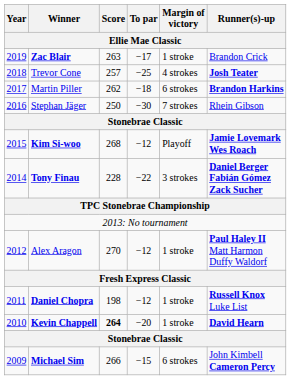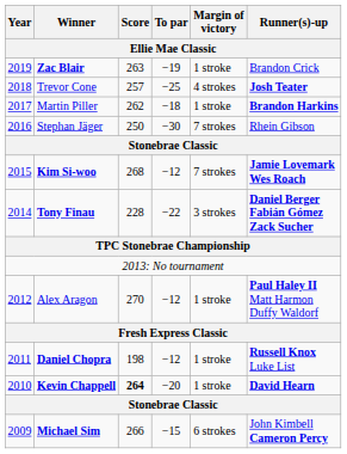 <table class=wikitable style=font-size:95%>
 <tr>
 <th>Year</th>
 <th>Winner</th>
 <th>Score</th>
 <th>To par</th>
 <th>Margin of<br>victory</th>
 <th>Runner(s)-up</th>
 </tr>
 <tr>
 <th colspan=7>Ellie Mae Classic</th>
 </tr>
 <tr>
 <td><a href='#'>2019</a></td>
 <td> <strong><a href='#'>Zac Blair</a></strong></td>
 <td align=center>263</td>
-<td align=center>−17</td>
+<td align=center>−19</td>
 <td>1 stroke</td>
 <td> <a href='#'>Brandon Crick</a></td>
 </tr>
 <tr>
 <td><a href='#'>2018</a></td>
 <td> <a href='#'>Trevor Cone</a></td>
 <td align=center>257</td>
 <td align=center>−25</td>
 <td>4 strokes</td>
 <td> <strong><a href='#'>Josh Teater</a></strong></td>
 </tr>
 <tr>
 <td><a href='#'>2017</a></td>
 <td> <a href='#'>Martin Piller</a></td>
 <td align=center>262</td>
 <td align=center>−18</td>
-<td>6 strokes</td>
+<td>1 stroke</td>
 <td> <strong><a href='#'>Brandon Harkins</a></strong></td>
 </tr>
 <tr>
 <td><a href='#'>2016</a></td>
 <td> <a href='#'>Stephan Jäger</a></td>
 <td align=center>250</td>
 <td align=center>−30</td>
 <td>7 strokes</td>
 <td> <a href='#'>Rhein Gibson</a></td>
 </tr>
 <tr>
 <th colspan=7>Stonebrae Classic</th>
 </tr>
 <tr>
 <td><a href='#'>2015</a></td>
 <td> <strong><a href='#'>Kim Si-woo</a></strong></td>
 <td align=center>268</td>
 <td align=center>−12</td>
-<td>Playoff</td>
+<td>7 strokes</td>
 <td> <strong><a href='#'>Jamie Lovemark</a></strong><br> <strong><a href='#'>Wes Roach</a></strong></td>
 </tr>
 <tr>
 <td><a href='#'>2014</a></td>
 <td> <strong><a href='#'>Tony Finau</a></strong></td>
 <td align=center>228</td>
 <td align=center>−22</td>
 <td>3 strokes</td>
 <td> <strong><a href='#'>Daniel Berger</a></strong><br> <strong><a href='#'>Fabián Gómez</a></strong><br> <strong><a href='#'>Zack Sucher</a></strong></td>
 </tr>
 <tr>
 <th colspan=7>TPC Stonebrae Championship</th>
 </tr>
 <tr>
 <td colspan=6 align=center><em>2013: No tournament</em></td>
 </tr>
 <tr>
 <td><a href='#'>2012</a></td>
 <td> <a href='#'>Alex Aragon</a></td>
 <td align=center>270</td>
 <td align=center>−12</td>
 <td>1 stroke</td>
 <td> <strong><a href='#'>Paul Haley II</a></strong><br> <a href='#'>Matt Harmon</a><br> <a href='#'>Duffy Waldorf</a></td>
 </tr>
 <tr>
 <th colspan=7>Fresh Express Classic</th>
 </tr>
 <tr>
 <td><a href='#'>2011</a></td>
 <td> <strong><a href='#'>Daniel Chopra</a></strong></td>
 <td align=center>198</td>
 <td align=center>−12</td>
 <td>1 stroke</td>
 <td> <strong><a href='#'>Russell Knox</a></strong><br> <a href='#'>Luke List</a></td>
 </tr>
 <tr>
 <td><a href='#'>2010</a></td>
 <td> <strong><a href='#'>Kevin Chappell</a></strong></td>
 <td align=center><strong>264</strong></td>
 <td align=center>−20</td>
 <td>1 stroke</td>
 <td> <strong><a href='#'>David Hearn</a></strong></td>
 </tr>
 <tr>
 <th colspan=7>Stonebrae Classic</th>
 </tr>
 <tr>
 <td><a href='#'>2009</a></td>
 <td> <strong><a href='#'>Michael Sim</a></strong></td>
 <td align=center>266</td>
 <td align=center>−15</td>
 <td>6 strokes</td>
 <td> <a href='#'>John Kimbell</a><br> <strong><a href='#'>Cameron Percy</a></strong></td>
 </tr>
 </table>
